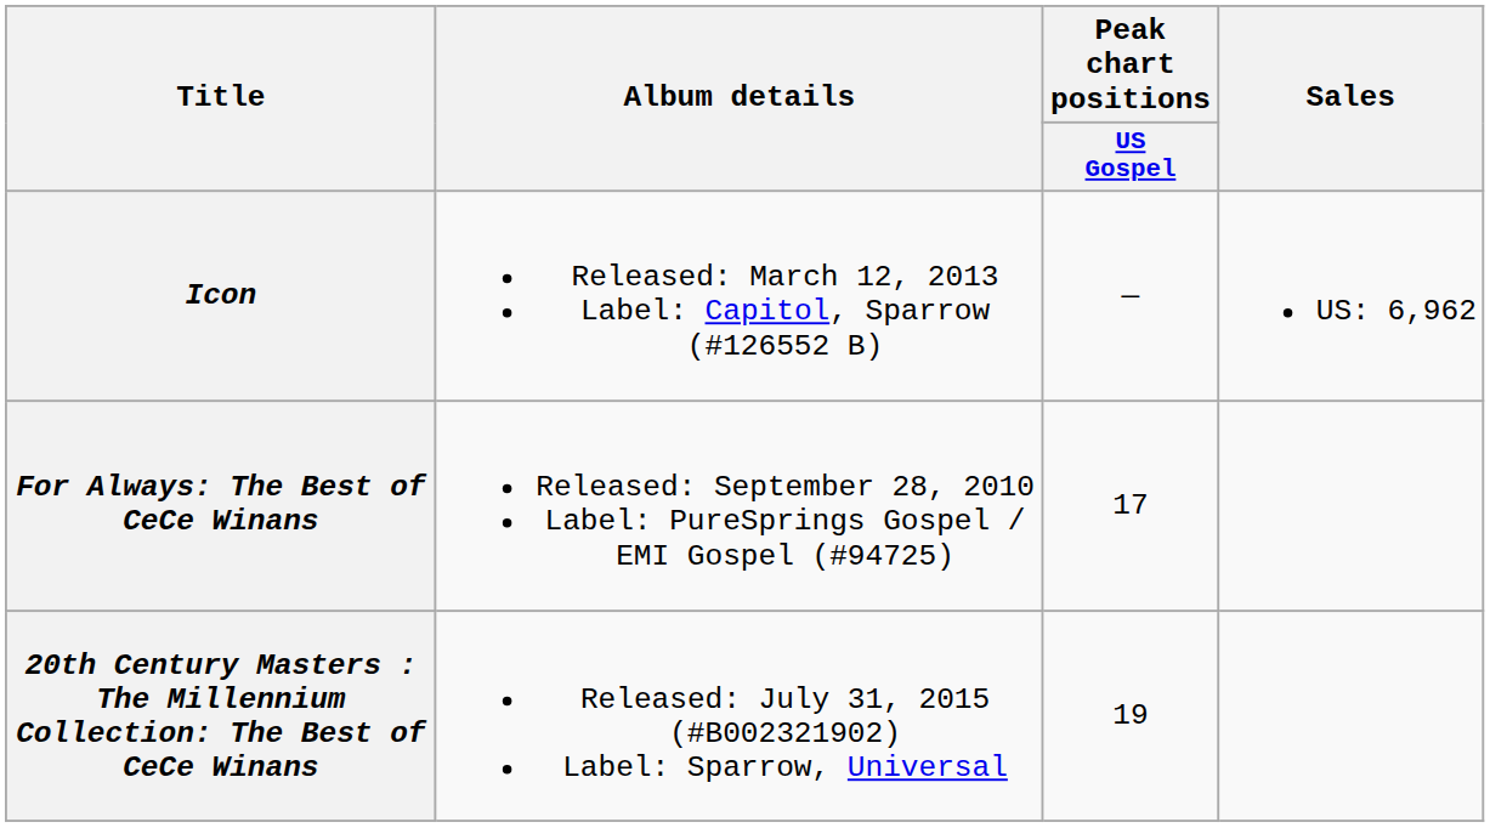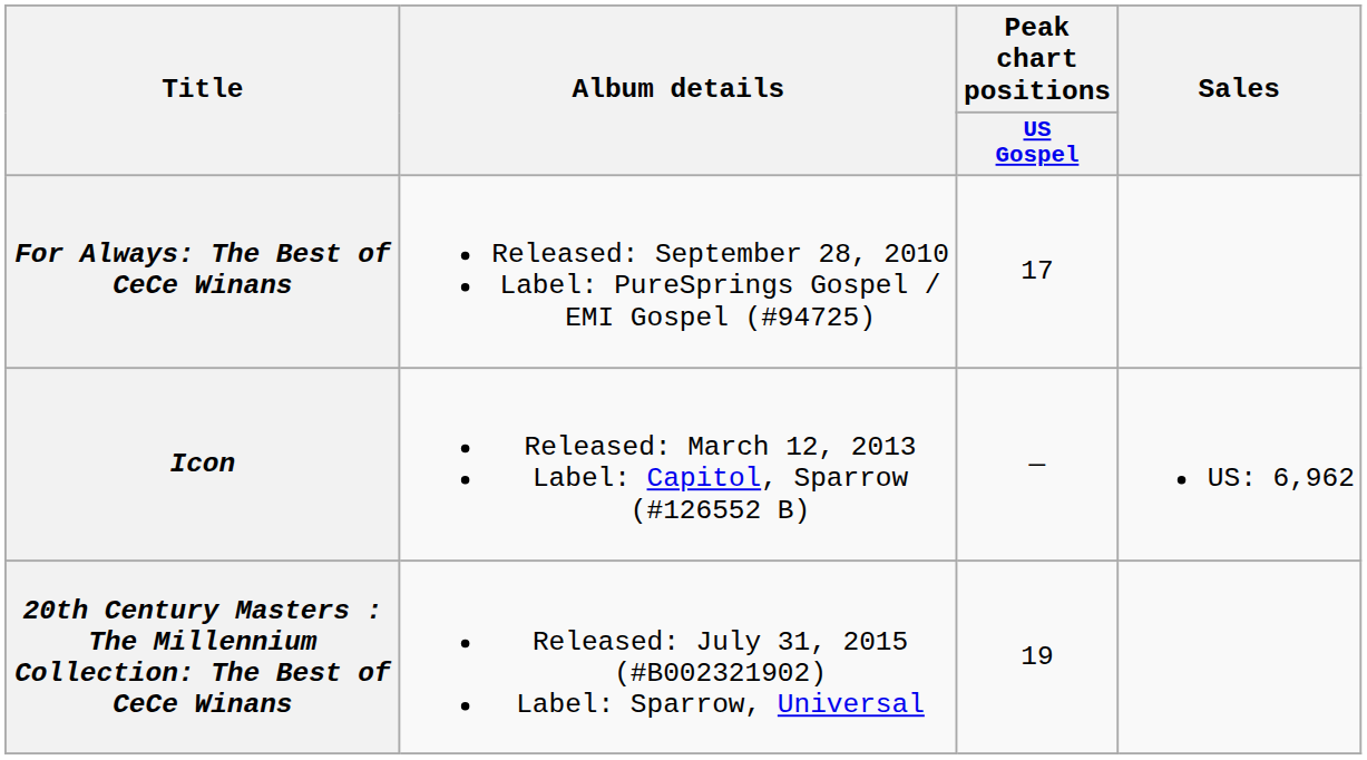 <table class="wikitable plainrowheaders" style="text-align:center;">
 <tr>
 <th scope="col" rowspan="2" style="width:14em;">Title</th>
 <th scope="col" rowspan="2" style="width:20em;">Album details</th>
 <th scope="col" colspan="1">Peak chart positions</th>
 <th scope="col" rowspan="2">Sales</th>
 </tr>
 <tr>
 <th scope="col" style="width:3em;font-size:85%;"><a href='#'>US<br>Gospel</a><br></th>
 </tr>
 <tr>
+<th scope="row"><em>For Always: The Best of CeCe Winans</em></th>
+<td><br><ul><li>Released: September 28, 2010</li><li>Label: PureSprings Gospel / EMI Gospel (#94725)</li></ul></td>
+<td>17</td>
+<td></td>
+</tr>
+<tr>
 <th scope="row"><em>Icon</em></th>
 <td><br><ul><li>Released: March 12, 2013</li><li>Label: <a href='#'>Capitol</a>, Sparrow (#126552 B)</li></ul></td>
 <td>—</td>
 <td><br><ul><li>US: 6,962</li></ul></td>
-</tr>
-<tr>
-<th scope="row"><em>For Always: The Best of CeCe Winans</em></th>
-<td><br><ul><li>Released: September 28, 2010</li><li>Label: PureSprings Gospel / EMI Gospel (#94725)</li></ul></td>
-<td>17</td>
-<td></td>
 </tr>
 <tr>
 <th scope="row"><em>20th Century Masters : The Millennium Collection: The Best of CeCe Winans</em></th>
 <td><br><ul><li>Released: July 31, 2015 (#B002321902)</li><li>Label: Sparrow, <a href='#'>Universal</a></li></ul></td>
 <td>19</td>
 <td></td>
 </tr>
 </table>
